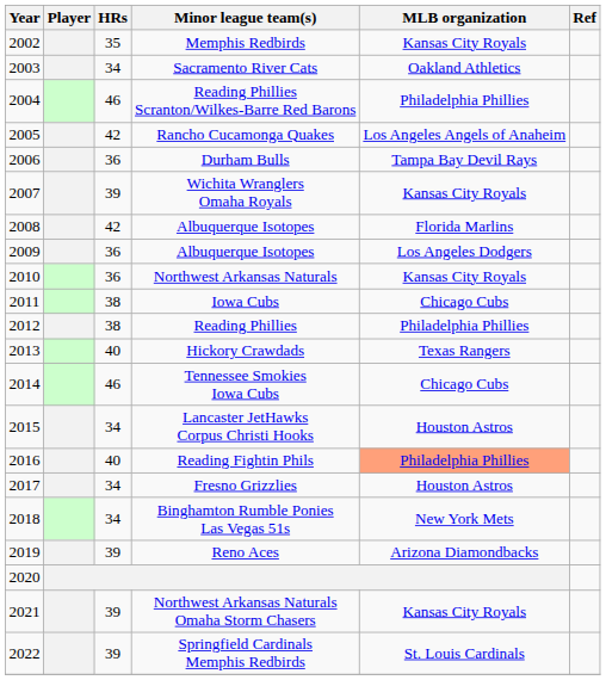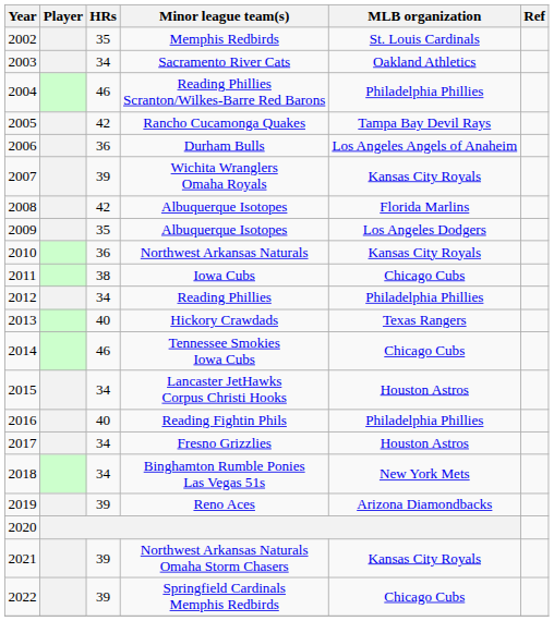 <table class="wikitable sortable plainrowheaders" style="text-align:center;">
 <tr>
 <th scope="col">Year</th>
 <th scope="col">Player</th>
 <th scope="col">HRs</th>
 <th scope="col">Minor league team(s)</th>
 <th scope="col">MLB organization</th>
 <th scope="col" class=unsortable>Ref</th>
 </tr>
 <tr>
 <td>2002</td>
 <th scope="row" style="text-align:center"></th>
 <td>35</td>
 <td><a href='#'>Memphis Redbirds</a></td>
-<td><a href='#'>Kansas City Royals</a></td>
+<td><a href='#'>St. Louis Cardinals</a></td>
 <td></td>
 </tr>
 <tr>
 <td>2003</td>
 <th scope="row" style="text-align:center"></th>
 <td>34</td>
 <td><a href='#'>Sacramento River Cats</a></td>
 <td><a href='#'>Oakland Athletics</a></td>
 <td></td>
 </tr>
 <tr>
 <td>2004</td>
 <th scope="row" style="background:#cfc; text-align:center"></th>
 <td>46</td>
 <td><a href='#'>Reading Phillies</a><br><a href='#'>Scranton/Wilkes-Barre Red Barons</a></td>
 <td><a href='#'>Philadelphia Phillies</a></td>
 <td></td>
 </tr>
 <tr>
 <td>2005</td>
 <th scope="row" style="text-align:center"></th>
 <td>42</td>
 <td><a href='#'>Rancho Cucamonga Quakes</a></td>
-<td><a href='#'>Los Angeles Angels of Anaheim</a></td>
+<td><a href='#'>Tampa Bay Devil Rays</a></td>
 <td></td>
 </tr>
 <tr>
 <td>2006</td>
 <th scope="row" style="text-align:center"></th>
 <td>36</td>
 <td><a href='#'>Durham Bulls</a></td>
-<td><a href='#'>Tampa Bay Devil Rays</a></td>
+<td><a href='#'>Los Angeles Angels of Anaheim</a></td>
 <td></td>
 </tr>
 <tr>
 <td>2007</td>
 <th scope="row" style="text-align:center"></th>
 <td>39</td>
 <td><a href='#'>Wichita Wranglers</a><br><a href='#'>Omaha Royals</a></td>
 <td><a href='#'>Kansas City Royals</a></td>
 <td></td>
 </tr>
 <tr>
 <td>2008</td>
 <th scope="row" style="text-align:center"></th>
 <td>42</td>
 <td><a href='#'>Albuquerque Isotopes</a></td>
 <td><a href='#'>Florida Marlins</a></td>
 <td></td>
 </tr>
 <tr>
 <td>2009</td>
 <th scope="row" style="text-align:center"></th>
-<td>36</td>
+<td>35</td>
 <td><a href='#'>Albuquerque Isotopes</a></td>
 <td><a href='#'>Los Angeles Dodgers</a></td>
 <td></td>
 </tr>
 <tr>
 <td>2010</td>
 <th scope="row" style="background:#cfc; text-align:center"></th>
 <td>36</td>
 <td><a href='#'>Northwest Arkansas Naturals</a></td>
 <td><a href='#'>Kansas City Royals</a></td>
 <td></td>
 </tr>
 <tr>
 <td>2011</td>
 <th scope="row" style="background:#cfc; text-align:center"></th>
 <td>38</td>
 <td><a href='#'>Iowa Cubs</a></td>
 <td><a href='#'>Chicago Cubs</a></td>
 <td></td>
 </tr>
 <tr>
 <td>2012</td>
 <th scope="row" style="text-align:center"></th>
-<td>38</td>
+<td>34</td>
 <td><a href='#'>Reading Phillies</a></td>
 <td><a href='#'>Philadelphia Phillies</a></td>
 <td></td>
 </tr>
 <tr>
 <td>2013</td>
 <th scope="row" style="background:#cfc; text-align:center"></th>
 <td>40</td>
 <td><a href='#'>Hickory Crawdads</a></td>
 <td><a href='#'>Texas Rangers</a></td>
 <td></td>
 </tr>
 <tr>
 <td>2014</td>
 <th scope="row" style="background:#cfc; text-align:center"></th>
 <td>46</td>
 <td><a href='#'>Tennessee Smokies</a><br><a href='#'>Iowa Cubs</a></td>
 <td><a href='#'>Chicago Cubs</a></td>
 <td></td>
 </tr>
 <tr>
 <td>2015</td>
 <th scope="row" style="text-align:center"> </th>
 <td>34</td>
 <td><a href='#'>Lancaster JetHawks</a><br><a href='#'>Corpus Christi Hooks</a></td>
 <td><a href='#'>Houston Astros</a></td>
 <td></td>
 </tr>
 <tr>
 <td>2016</td>
 <th scope="row" style="text-align:center"></th>
 <td>40</td>
 <td><a href='#'>Reading Fightin Phils</a></td>
-<td style="background: lightsalmon;"><a href='#'>Philadelphia Phillies</a></td>
+<td><a href='#'>Philadelphia Phillies</a></td>
 <td></td>
 </tr>
 <tr>
 <td>2017</td>
 <th scope="row" style="text-align:center"> </th>
 <td>34</td>
 <td><a href='#'>Fresno Grizzlies</a></td>
 <td><a href='#'>Houston Astros</a></td>
 <td></td>
 </tr>
 <tr>
 <td>2018</td>
 <th scope="row" style="background:#cfc; text-align:center"></th>
 <td>34</td>
 <td><a href='#'>Binghamton Rumble Ponies</a><br><a href='#'>Las Vegas 51s</a></td>
 <td><a href='#'>New York Mets</a></td>
 <td></td>
 </tr>
 <tr>
 <td>2019</td>
 <th scope="row" style="text-align:center"></th>
 <td>39</td>
 <td><a href='#'>Reno Aces</a></td>
 <td><a href='#'>Arizona Diamondbacks</a></td>
 <td></td>
 </tr>
 <tr>
 <td>2020</td>
 <th scope="row" style="text-align:center" colspan="4"></th>
 <td></td>
 </tr>
 <tr>
 <td>2021</td>
 <th scope="row" style="text-align:center"></th>
 <td>39</td>
 <td><a href='#'>Northwest Arkansas Naturals</a><br><a href='#'>Omaha Storm Chasers</a></td>
 <td><a href='#'>Kansas City Royals</a></td>
 <td></td>
 </tr>
 <tr>
 <td>2022</td>
 <th scope="row" style="text-align:center"></th>
 <td>39</td>
 <td><a href='#'>Springfield Cardinals</a><br><a href='#'>Memphis Redbirds</a></td>
-<td><a href='#'>St. Louis Cardinals</a></td>
+<td><a href='#'>Chicago Cubs</a></td>
 <td></td>
 </tr>
 <tr>
 </tr>
 </table>
